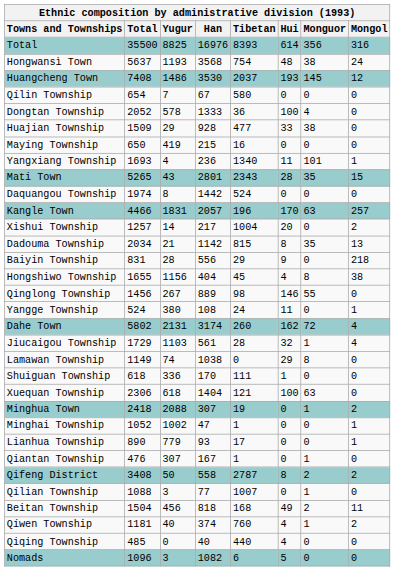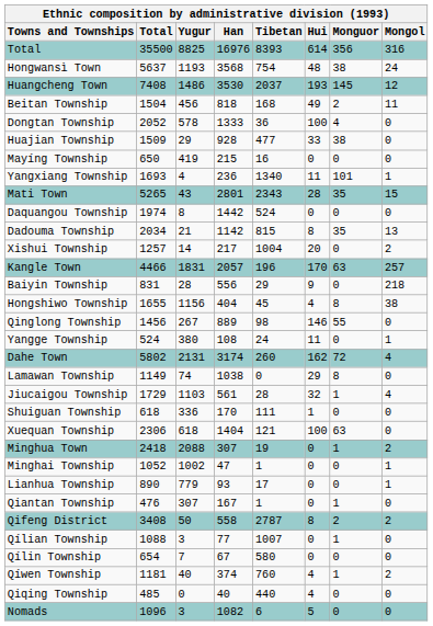 <table class="wikitable">
 <tr -->
 <th colspan="8">Ethnic composition by administrative division (1993)</th>
 </tr>
 <tr -->
 <th>Towns and Townships</th>
 <th>Total</th>
 <th>Yugur</th>
 <th>Han</th>
 <th>Tibetan</th>
 <th>Hui</th>
 <th>Monguor</th>
 <th>Mongol</th>
 </tr>
 <tr -- bgcolor="#99cccc">
 <td>Total</td>
 <td>35500</td>
 <td>8825</td>
 <td>16976</td>
 <td>8393</td>
 <td>614</td>
 <td>356</td>
 <td>316</td>
 </tr>
 <tr -->
 <td>Hongwansì Town</td>
 <td>5637</td>
 <td>1193</td>
 <td>3568</td>
 <td>754</td>
 <td>48</td>
 <td>38</td>
 <td>24</td>
 </tr>
 <tr -- bgcolor="#99cccc">
 <td>Huangcheng Town</td>
 <td>7408</td>
 <td>1486</td>
 <td>3530</td>
 <td>2037</td>
 <td>193</td>
 <td>145</td>
 <td>12</td>
 </tr>
 <tr -->
-<td>Qílin Township</td>
-<td>654</td>
-<td>7</td>
-<td>67</td>
-<td>580</td>
-<td>0</td>
-<td>0</td>
-<td>0</td>
+<td>Beitan Township</td>
+<td>1504</td>
+<td>456</td>
+<td>818</td>
+<td>168</td>
+<td>49</td>
+<td>2</td>
+<td>11</td>
 </tr>
 <tr -->
 <td>Dongtan Township</td>
 <td>2052</td>
 <td>578</td>
 <td>1333</td>
 <td>36</td>
 <td>100</td>
 <td>4</td>
 <td>0</td>
 </tr>
 <tr -->
 <td>Huajian Township</td>
 <td>1509</td>
 <td>29</td>
 <td>928</td>
 <td>477</td>
 <td>33</td>
 <td>38</td>
 <td>0</td>
 </tr>
 <tr -->
 <td>Mayíng Township</td>
 <td>650</td>
 <td>419</td>
 <td>215</td>
 <td>16</td>
 <td>0</td>
 <td>0</td>
 <td>0</td>
 </tr>
 <tr -->
 <td>Yangxiang Township</td>
 <td>1693</td>
 <td>4</td>
 <td>236</td>
 <td>1340</td>
 <td>11</td>
 <td>101</td>
 <td>1</td>
 </tr>
 <tr -- bgcolor="#99cccc">
 <td>Mati Town</td>
 <td>5265</td>
 <td>43</td>
 <td>2801</td>
 <td>2343</td>
 <td>28</td>
 <td>35</td>
 <td>15</td>
 </tr>
 <tr -->
 <td>Daquangou Township</td>
 <td>1974</td>
 <td>8</td>
 <td>1442</td>
 <td>524</td>
 <td>0</td>
 <td>0</td>
 <td>0</td>
 </tr>
-<tr -- bgcolor="#99cccc">
-<td>Kangle Town</td>
-<td>4466</td>
-<td>1831</td>
-<td>2057</td>
-<td>196</td>
-<td>170</td>
-<td>63</td>
-<td>257</td>
+<tr -->
+<td>Dadouma Township</td>
+<td>2034</td>
+<td>21</td>
+<td>1142</td>
+<td>815</td>
+<td>8</td>
+<td>35</td>
+<td>13</td>
 </tr>
 <tr -->
 <td>Xishui Township</td>
 <td>1257</td>
 <td>14</td>
 <td>217</td>
 <td>1004</td>
 <td>20</td>
 <td>0</td>
 <td>2</td>
 </tr>
-<tr -->
-<td>Dadouma Township</td>
-<td>2034</td>
-<td>21</td>
-<td>1142</td>
-<td>815</td>
-<td>8</td>
-<td>35</td>
-<td>13</td>
+<tr -- bgcolor="#99cccc">
+<td>Kangle Town</td>
+<td>4466</td>
+<td>1831</td>
+<td>2057</td>
+<td>196</td>
+<td>170</td>
+<td>63</td>
+<td>257</td>
 </tr>
 <tr -->
 <td>Baiyin Township</td>
 <td>831</td>
 <td>28</td>
 <td>556</td>
 <td>29</td>
 <td>9</td>
 <td>0</td>
 <td>218</td>
 </tr>
 <tr -->
 <td>Hongshiwo Township</td>
 <td>1655</td>
 <td>1156</td>
 <td>404</td>
 <td>45</td>
 <td>4</td>
 <td>8</td>
 <td>38</td>
 </tr>
 <tr -->
 <td>Qinglong Township</td>
 <td>1456</td>
 <td>267</td>
 <td>889</td>
 <td>98</td>
 <td>146</td>
 <td>55</td>
 <td>0</td>
 </tr>
 <tr -->
 <td>Yangge Township</td>
 <td>524</td>
 <td>380</td>
 <td>108</td>
 <td>24</td>
 <td>11</td>
 <td>0</td>
 <td>1</td>
 </tr>
 <tr -- bgcolor="#99cccc">
 <td>Dahe Town</td>
 <td>5802</td>
 <td>2131</td>
 <td>3174</td>
 <td>260</td>
 <td>162</td>
 <td>72</td>
 <td>4</td>
 </tr>
 <tr -->
+<td>Lamawan Township</td>
+<td>1149</td>
+<td>74</td>
+<td>1038</td>
+<td>0</td>
+<td>29</td>
+<td>8</td>
+<td>0</td>
+</tr>
+<tr -->
 <td>Jiucaigou Township</td>
 <td>1729</td>
 <td>1103</td>
 <td>561</td>
 <td>28</td>
 <td>32</td>
 <td>1</td>
 <td>4</td>
-</tr>
-<tr -->
-<td>Lamawan Township</td>
-<td>1149</td>
-<td>74</td>
-<td>1038</td>
-<td>0</td>
-<td>29</td>
-<td>8</td>
-<td>0</td>
 </tr>
 <tr -->
 <td>Shuiguan Township</td>
 <td>618</td>
 <td>336</td>
 <td>170</td>
 <td>111</td>
 <td>1</td>
 <td>0</td>
 <td>0</td>
 </tr>
 <tr -->
 <td>Xuequan Township</td>
 <td>2306</td>
 <td>618</td>
 <td>1404</td>
 <td>121</td>
 <td>100</td>
 <td>63</td>
 <td>0</td>
 </tr>
 <tr -- bgcolor="#99cccc">
 <td>Minghua Town</td>
 <td>2418</td>
 <td>2088</td>
 <td>307</td>
 <td>19</td>
 <td>0</td>
 <td>1</td>
 <td>2</td>
 </tr>
 <tr -->
 <td>Minghai Township</td>
 <td>1052</td>
 <td>1002</td>
 <td>47</td>
 <td>1</td>
 <td>0</td>
 <td>0</td>
 <td>1</td>
 </tr>
 <tr -->
 <td>Lianhua Township</td>
 <td>890</td>
 <td>779</td>
 <td>93</td>
 <td>17</td>
 <td>0</td>
 <td>0</td>
 <td>1</td>
 </tr>
 <tr -->
 <td>Qiantan Township</td>
 <td>476</td>
 <td>307</td>
 <td>167</td>
 <td>1</td>
 <td>0</td>
 <td>1</td>
 <td>0</td>
 </tr>
 <tr -- bgcolor="#99cccc">
 <td>Qifeng District</td>
 <td>3408</td>
 <td>50</td>
 <td>558</td>
 <td>2787</td>
 <td>8</td>
 <td>2</td>
 <td>2</td>
 </tr>
 <tr -->
 <td>Qílian Township</td>
 <td>1088</td>
 <td>3</td>
 <td>77</td>
 <td>1007</td>
 <td>0</td>
 <td>1</td>
 <td>0</td>
 </tr>
 <tr -->
-<td>Beitan Township</td>
-<td>1504</td>
-<td>456</td>
-<td>818</td>
-<td>168</td>
-<td>49</td>
-<td>2</td>
-<td>11</td>
+<td>Qílin Township</td>
+<td>654</td>
+<td>7</td>
+<td>67</td>
+<td>580</td>
+<td>0</td>
+<td>0</td>
+<td>0</td>
 </tr>
 <tr -->
 <td>Qíwen Township</td>
 <td>1181</td>
 <td>40</td>
 <td>374</td>
 <td>760</td>
 <td>4</td>
 <td>1</td>
 <td>2</td>
 </tr>
 <tr -->
 <td>Qiqing Township</td>
 <td>485</td>
 <td>0</td>
 <td>40</td>
 <td>440</td>
 <td>4</td>
 <td>0</td>
 <td>0</td>
 </tr>
 <tr -- bgcolor="#99cccc">
 <td>Nomads</td>
 <td>1096</td>
 <td>3</td>
 <td>1082</td>
 <td>6</td>
 <td>5</td>
 <td>0</td>
 <td>0</td>
 </tr>
 </table>
